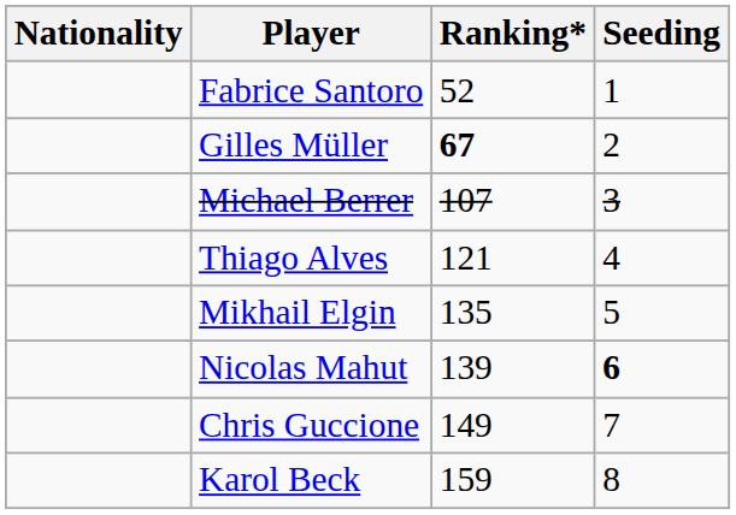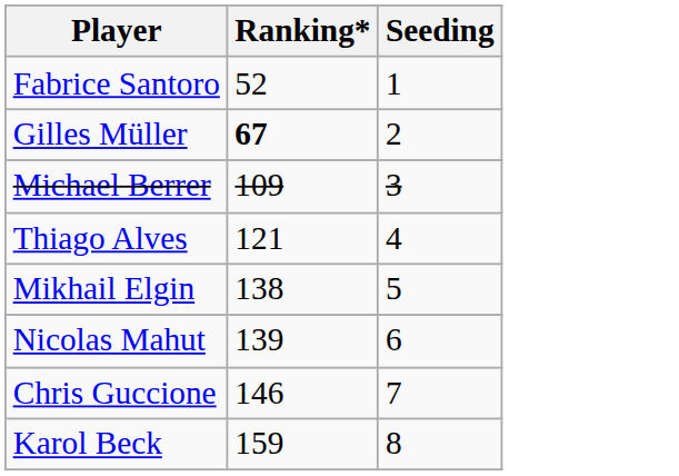 <table class="wikitable" border="1">
 <tr>
-<th>Nationality</th>
 <th>Player</th>
 <th>Ranking*</th>
 <th>Seeding</th>
 </tr>
 <tr>
-<td></td>
 <td><a href='#'>Fabrice Santoro</a></td>
 <td>52</td>
 <td>1</td>
 </tr>
 <tr>
-<td></td>
 <td><a href='#'>Gilles Müller</a></td>
 <td><strong>67</strong></td>
 <td>2</td>
 </tr>
 <tr>
-<td></td>
 <td><s><a href='#'>Michael Berrer</a></s></td>
-<td><s>107</s></td>
+<td><s>109</s></td>
 <td><s>3</s></td>
 </tr>
 <tr>
-<td></td>
 <td><a href='#'>Thiago Alves</a></td>
 <td>121</td>
 <td>4</td>
 </tr>
 <tr>
-<td></td>
 <td><a href='#'>Mikhail Elgin</a></td>
-<td>135</td>
+<td>138</td>
 <td>5</td>
 </tr>
 <tr>
-<td></td>
 <td><a href='#'>Nicolas Mahut</a></td>
 <td>139</td>
-<td><strong>6</strong></td>
+<td>6</td>
 </tr>
 <tr>
-<td></td>
 <td><a href='#'>Chris Guccione</a></td>
-<td>149</td>
+<td>146</td>
 <td>7</td>
 </tr>
 <tr>
-<td></td>
 <td><a href='#'>Karol Beck</a></td>
 <td>159</td>
 <td>8</td>
 </tr>
 </table>
